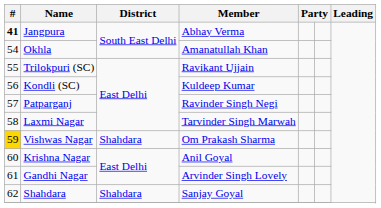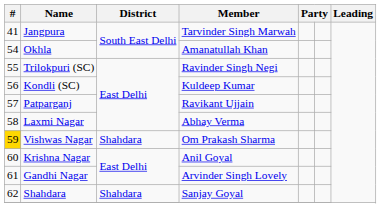 <table class="wikitable">
 <tr>
 <th>#</th>
 <th>Name</th>
 <th>District</th>
 <th>Member</th>
 <th colspan="2">Party</th>
 <th colspan="2">Leading<br></th>
 </tr>
 <tr>
-<td><strong>41</strong></td>
+<td>41</td>
 <td><a href='#'>Jangpura</a></td>
 <td rowspan="2"><a href='#'>South East Delhi</a></td>
-<td><a href='#'>Abhay Verma</a></td>
+<td><a href='#'>Tarvinder Singh Marwah</a></td>
 <td></td>
 <td></td>
 </tr>
 <tr>
 <td>54</td>
 <td><a href='#'>Okhla</a></td>
 <td><a href='#'>Amanatullah Khan</a></td>
 <td></td>
 <td></td>
 </tr>
 <tr>
 <td>55</td>
 <td><a href='#'>Trilokpuri</a> (SC)</td>
 <td rowspan="4"><a href='#'>East Delhi</a></td>
-<td><a href='#'>Ravikant Ujjain</a></td>
+<td><a href='#'>Ravinder Singh Negi</a></td>
 <td></td>
 <td></td>
 </tr>
 <tr>
 <td>56</td>
 <td><a href='#'>Kondli</a> (SC)</td>
 <td><a href='#'>Kuldeep Kumar</a></td>
 <td></td>
 <td></td>
 </tr>
 <tr>
 <td>57</td>
 <td><a href='#'>Patparganj</a></td>
-<td><a href='#'>Ravinder Singh Negi</a></td>
+<td><a href='#'>Ravikant Ujjain</a></td>
 <td></td>
 <td></td>
 </tr>
 <tr>
 <td>58</td>
 <td><a href='#'>Laxmi Nagar</a></td>
-<td><a href='#'>Tarvinder Singh Marwah</a></td>
+<td><a href='#'>Abhay Verma</a></td>
 <td></td>
 <td></td>
 </tr>
 <tr>
 <td style="background: gold;">59</td>
 <td><a href='#'>Vishwas Nagar</a></td>
 <td><a href='#'>Shahdara</a></td>
 <td><a href='#'>Om Prakash Sharma</a></td>
 <td></td>
 <td></td>
 </tr>
 <tr>
 <td>60</td>
 <td><a href='#'>Krishna Nagar</a></td>
 <td rowspan="2"><a href='#'>East Delhi</a></td>
 <td><a href='#'>Anil Goyal</a></td>
 <td></td>
 <td></td>
 </tr>
 <tr>
 <td>61</td>
 <td><a href='#'>Gandhi Nagar</a></td>
 <td><a href='#'>Arvinder Singh Lovely</a></td>
 <td></td>
 <td></td>
 </tr>
 <tr>
 <td>62</td>
 <td><a href='#'>Shahdara</a></td>
 <td><a href='#'>Shahdara</a></td>
 <td><a href='#'>Sanjay Goyal</a></td>
 <td></td>
 <td></td>
 </tr>
 <tr>
 </tr>
 </table>
